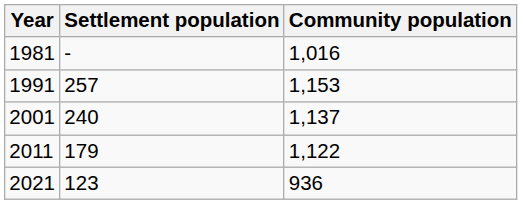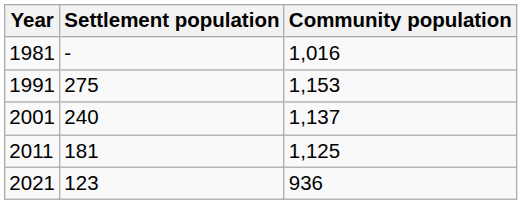 <table class=wikitable>
 <tr>
 <th>Year</th>
 <th>Settlement population</th>
 <th>Community population</th>
 </tr>
 <tr>
 <td>1981</td>
 <td>-</td>
 <td>1,016</td>
 </tr>
 <tr>
 <td>1991</td>
-<td>257</td>
+<td>275</td>
 <td>1,153</td>
 </tr>
 <tr>
 <td>2001</td>
 <td>240</td>
 <td>1,137</td>
 </tr>
 <tr>
 <td>2011</td>
-<td>179</td>
-<td>1,122</td>
+<td>181</td>
+<td>1,125</td>
 </tr>
 <tr>
 <td>2021</td>
 <td>123</td>
 <td>936</td>
 </tr>
 </table>
